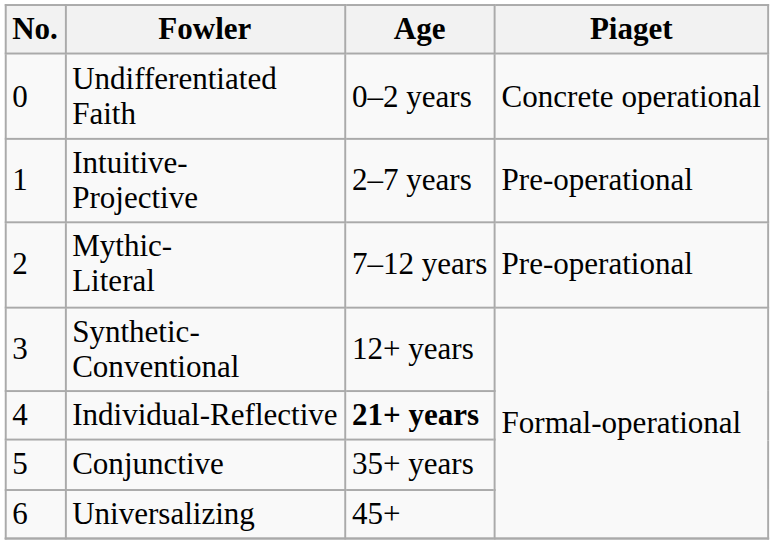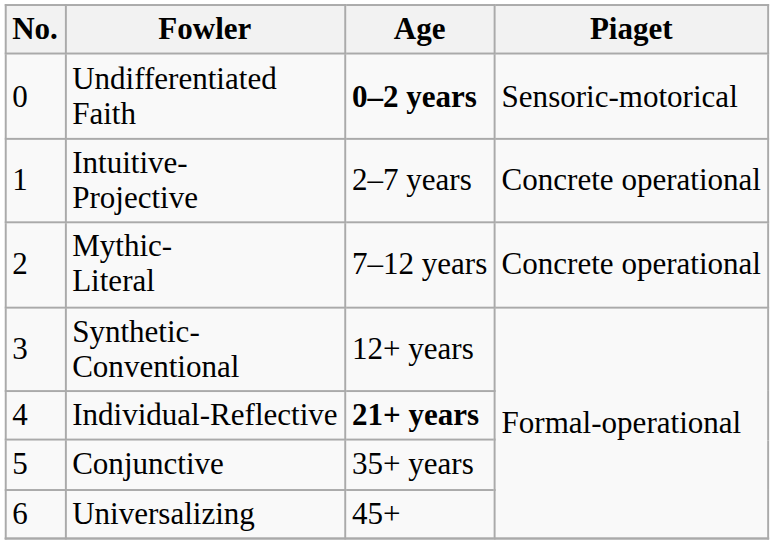 <table class="wikitable" style="float:right;">
 <tr>
 <th>No.</th>
 <th>Fowler</th>
 <th>Age</th>
 <th>Piaget</th>
 </tr>
 <tr>
 <td>0</td>
 <td Fowler rowspan=1>Undifferentiated<br>Faith</td>
-<td Age    rowspan=1>0–2 years</td>
-<td Piaget>Concrete operational</td>
+<td Age    rowspan=1><strong>0–2 years</strong></td>
+<td Piaget rowspan=1>Sensoric-motorical</td>
 </tr>
 <tr>
 <td>1</td>
 <td Fowler>Intuitive-<br>Projective</td>
 <td Age>2–7 years</td>
-<td Piaget>Pre-operational</td>
+<td Piaget>Concrete operational</td>
 </tr>
 <tr>
 <td>2</td>
 <td Fowler>Mythic-<br>Literal</td>
 <td Age>7–12 years</td>
-<td Piaget>Pre-operational</td>
+<td Piaget>Concrete operational</td>
 </tr>
 <tr>
 <td>3</td>
 <td Fowler>Synthetic-<br>Conventional</td>
 <td Age>12+ years</td>
 <td Piaget  rowspan=4>Formal-operational</td>
 </tr>
 <tr>
 <td>4</td>
 <td Fowler>Individual-Reflective</td>
 <td Age><strong>21+ years</strong></td>
 </tr>
 <tr>
 <td>5</td>
 <td Fowler  rowspan=1>Conjunctive</td>
 <td Age     rowspan=1>35+ years</td>
 </tr>
 <tr>
 <td>6</td>
 <td Fowler>Universalizing</td>
 <td>45+</td>
 </tr>
 <tr>
 </tr>
 </table>
